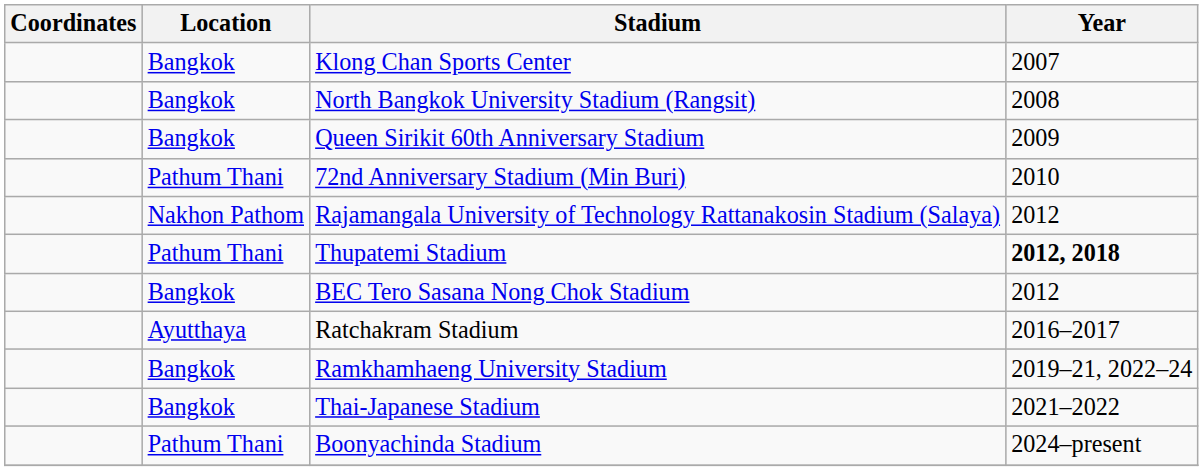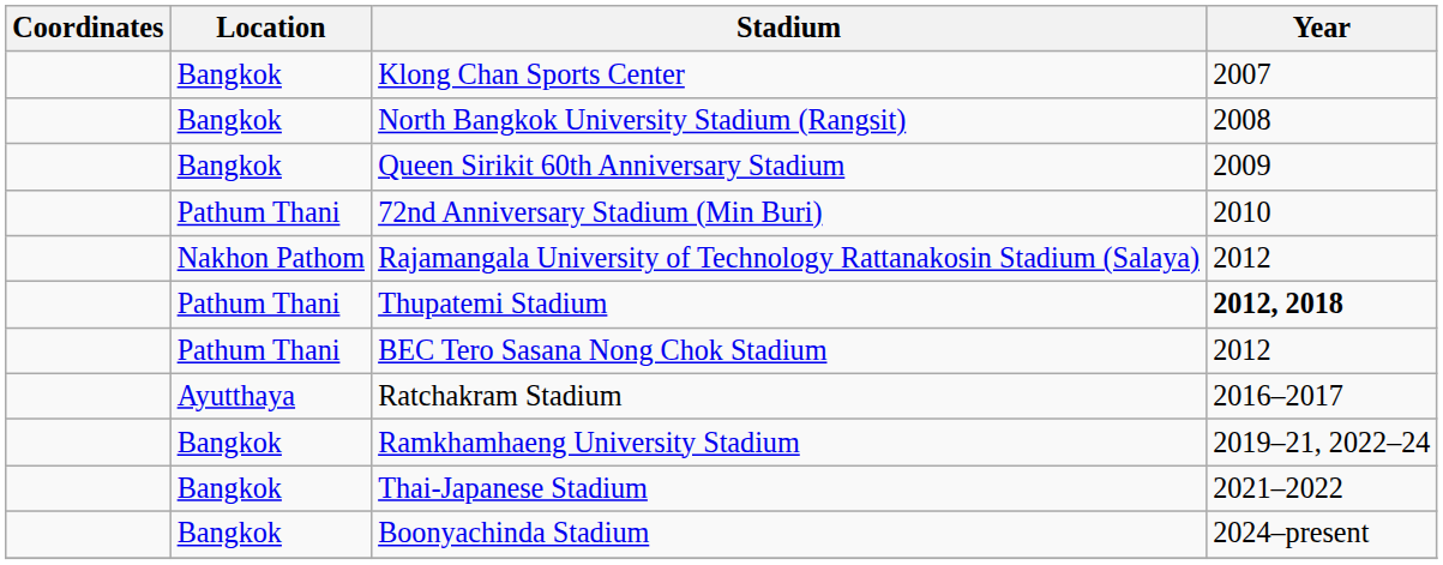 <table class="wikitable sortable">
 <tr>
 <th>Coordinates</th>
 <th>Location</th>
 <th>Stadium</th>
 <th>Year</th>
 </tr>
 <tr>
 <td></td>
 <td><a href='#'>Bangkok</a> </td>
 <td><a href='#'>Klong Chan Sports Center</a></td>
 <td>2007</td>
 </tr>
 <tr>
 <td></td>
 <td><a href='#'>Bangkok</a> </td>
 <td><a href='#'>North Bangkok University Stadium (Rangsit)</a></td>
 <td>2008</td>
 </tr>
 <tr>
 <td></td>
 <td><a href='#'>Bangkok</a> </td>
 <td><a href='#'>Queen Sirikit 60th Anniversary Stadium</a></td>
 <td>2009</td>
 </tr>
 <tr>
 <td></td>
 <td><a href='#'>Pathum Thani</a> </td>
 <td><a href='#'>72nd Anniversary Stadium (Min Buri)</a></td>
 <td>2010</td>
 </tr>
 <tr>
 <td></td>
 <td><a href='#'>Nakhon Pathom</a></td>
 <td><a href='#'>Rajamangala University of Technology Rattanakosin Stadium (Salaya)</a></td>
 <td>2012</td>
 </tr>
 <tr>
 <td></td>
 <td><a href='#'>Pathum Thani</a> </td>
 <td><a href='#'>Thupatemi Stadium</a></td>
 <td><strong>2012, 2018</strong></td>
 </tr>
 <tr>
 <td></td>
-<td><a href='#'>Bangkok</a> </td>
+<td><a href='#'>Pathum Thani</a> </td>
 <td><a href='#'>BEC Tero Sasana Nong Chok Stadium</a></td>
 <td>2012</td>
 </tr>
 <tr>
 <td></td>
 <td><a href='#'>Ayutthaya</a> </td>
 <td>Ratchakram Stadium</td>
 <td>2016–2017</td>
 </tr>
 <tr>
 <td></td>
 <td><a href='#'>Bangkok</a> </td>
 <td><a href='#'>Ramkhamhaeng University Stadium</a></td>
 <td>2019–21, 2022–24</td>
 </tr>
 <tr>
 <td></td>
 <td><a href='#'>Bangkok</a> </td>
 <td><a href='#'>Thai-Japanese Stadium</a></td>
 <td>2021–2022</td>
 </tr>
 <tr>
 <td></td>
-<td><a href='#'>Pathum Thani</a> </td>
+<td><a href='#'>Bangkok</a> </td>
 <td><a href='#'>Boonyachinda Stadium</a></td>
 <td>2024–present</td>
 </tr>
 <tr>
 </tr>
 </table>
